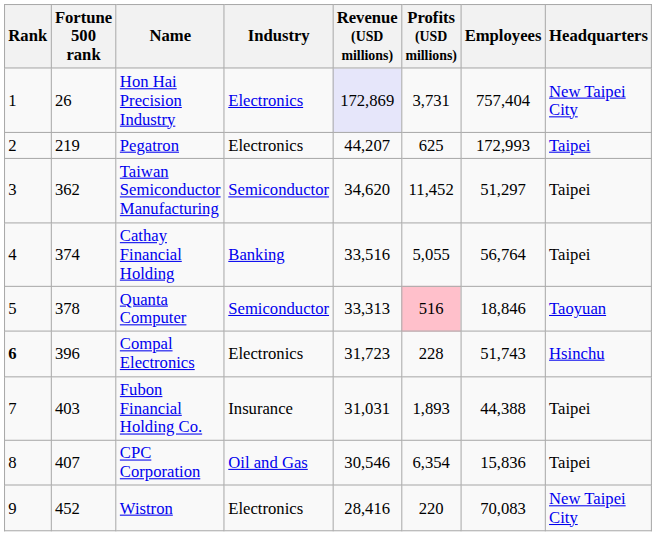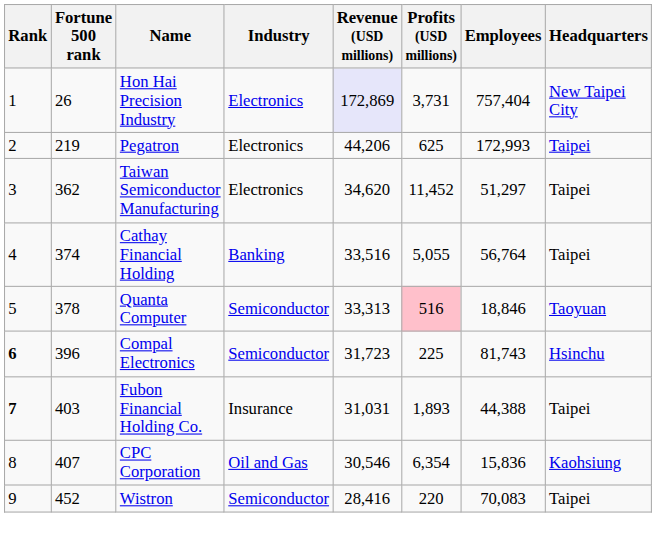 <table class="wikitable sortable">
 <tr>
 <th>Rank</th>
 <th>Fortune 500<br>rank</th>
 <th>Name</th>
 <th>Industry</th>
 <th>Revenue<br><small>(USD millions)</small></th>
 <th>Profits<br><small>(USD millions)</small></th>
 <th>Employees</th>
 <th>Headquarters</th>
 </tr>
 <tr>
 <td>1</td>
 <td>26</td>
 <td><a href='#'>Hon Hai Precision Industry</a></td>
 <td><a href='#'>Electronics</a></td>
 <td style="background: lavender; text-align:center;">172,869</td>
 <td style="text-align:center;">3,731</td>
 <td style="text-align:center;">757,404</td>
 <td><a href='#'>New Taipei City</a></td>
 </tr>
 <tr>
 <td>2</td>
 <td>219</td>
 <td><a href='#'>Pegatron</a></td>
 <td>Electronics</td>
-<td style="text-align:center;">44,207</td>
+<td style="text-align:center;">44,206</td>
 <td style="text-align:center;">625</td>
 <td style="text-align:center;">172,993</td>
 <td><a href='#'>Taipei</a></td>
 </tr>
 <tr>
 <td>3</td>
 <td>362</td>
 <td><a href='#'>Taiwan Semiconductor Manufacturing</a></td>
-<td><a href='#'>Semiconductor</a></td>
+<td>Electronics</td>
 <td style="text-align:center;">34,620</td>
 <td style="text-align:center;">11,452</td>
 <td style="text-align:center;">51,297</td>
 <td>Taipei</td>
 </tr>
 <tr>
 <td>4</td>
 <td>374</td>
 <td><a href='#'>Cathay Financial Holding</a></td>
 <td><a href='#'>Banking</a></td>
 <td style="text-align:center;">33,516</td>
 <td style="text-align:center;">5,055</td>
 <td style="text-align:center;">56,764</td>
 <td>Taipei</td>
 </tr>
 <tr>
 <td>5</td>
 <td>378</td>
 <td><a href='#'>Quanta Computer</a></td>
 <td><a href='#'>Semiconductor</a></td>
 <td style="text-align:center;">33,313</td>
 <td style="background: pink; text-align:center;">516</td>
 <td style="text-align:center;">18,846</td>
 <td><a href='#'>Taoyuan</a></td>
 </tr>
 <tr>
 <td><strong>6</strong></td>
 <td>396</td>
 <td><a href='#'>Compal Electronics</a></td>
-<td>Electronics</td>
+<td><a href='#'>Semiconductor</a></td>
 <td style="text-align:center;">31,723</td>
-<td style="text-align:center;">228</td>
-<td style="text-align:center;">51,743</td>
+<td style="text-align:center;">225</td>
+<td style="text-align:center;">81,743</td>
 <td><a href='#'>Hsinchu</a></td>
 </tr>
 <tr>
-<td>7</td>
+<td><strong>7</strong></td>
 <td>403</td>
 <td><a href='#'>Fubon Financial Holding Co.</a></td>
 <td>Insurance</td>
 <td style="text-align:center;">31,031</td>
 <td style="text-align:center;">1,893</td>
 <td style="text-align:center;">44,388</td>
 <td>Taipei</td>
 </tr>
 <tr>
 <td>8</td>
 <td>407</td>
 <td><a href='#'>CPC Corporation</a></td>
 <td><a href='#'>Oil and Gas</a></td>
 <td style="text-align:center;">30,546</td>
 <td style="text-align:center;">6,354</td>
 <td style="text-align:center;">15,836</td>
-<td>Taipei</td>
+<td><a href='#'>Kaohsiung</a></td>
 </tr>
 <tr>
 <td>9</td>
 <td>452</td>
 <td><a href='#'>Wistron</a></td>
-<td>Electronics</td>
+<td><a href='#'>Semiconductor</a></td>
 <td style="text-align:center;">28,416</td>
 <td style="text-align:center;">220</td>
 <td style="text-align:center;">70,083</td>
-<td><a href='#'>New Taipei City</a></td>
+<td>Taipei</td>
 </tr>
 </table>
